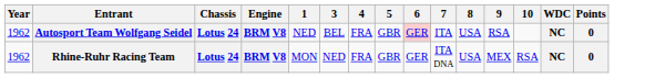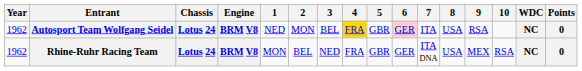 <table class="wikitable" style="text-align:center; font-size:90%">
 <tr>
 <th>Year</th>
 <th>Entrant</th>
 <th>Chassis</th>
 <th>Engine</th>
 <th>1</th>
+<th>2</th>
 <th>3</th>
 <th>4</th>
 <th>5</th>
 <th>6</th>
 <th>7</th>
 <th>8</th>
 <th>9</th>
 <th>10</th>
 <th>WDC</th>
 <th>Points</th>
 </tr>
 <tr>
 <td><a href='#'>1962</a></td>
 <th><a href='#'>Autosport Team Wolfgang Seidel</a></th>
 <th><a href='#'>Lotus</a> <a href='#'>24</a></th>
 <th><a href='#'>BRM</a> <a href='#'>V8</a></th>
 <td><a href='#'>NED</a></td>
+<td><a href='#'>MON</a></td>
 <td><a href='#'>BEL</a></td>
-<td><a href='#'>FRA</a></td>
+<td style="background: gold;"><a href='#'>FRA</a></td>
 <td><a href='#'>GBR</a></td>
 <td style="background:#FFCFCF;"><a href='#'>GER</a><br></td>
 <td><a href='#'>ITA</a></td>
 <td><a href='#'>USA</a></td>
 <td><a href='#'>RSA</a></td>
 <td></td>
 <th>NC</th>
 <th>0</th>
 </tr>
 <tr>
 <td><a href='#'>1962</a></td>
 <th>Rhine-Ruhr Racing Team</th>
 <th><a href='#'>Lotus</a> <a href='#'>24</a></th>
 <th><a href='#'>BRM</a> <a href='#'>V8</a></th>
 <td><a href='#'>MON</a></td>
+<td><a href='#'>BEL</a></td>
 <td><a href='#'>NED</a></td>
 <td><a href='#'>FRA</a></td>
 <td><a href='#'>GBR</a></td>
 <td><a href='#'>GER</a></td>
 <td><a href='#'>ITA</a><br><small>DNA</small></td>
 <td><a href='#'>USA</a></td>
 <td><a href='#'>MEX</a></td>
 <td><a href='#'>RSA</a></td>
 <th>NC</th>
 <th>0</th>
 </tr>
 </table>
